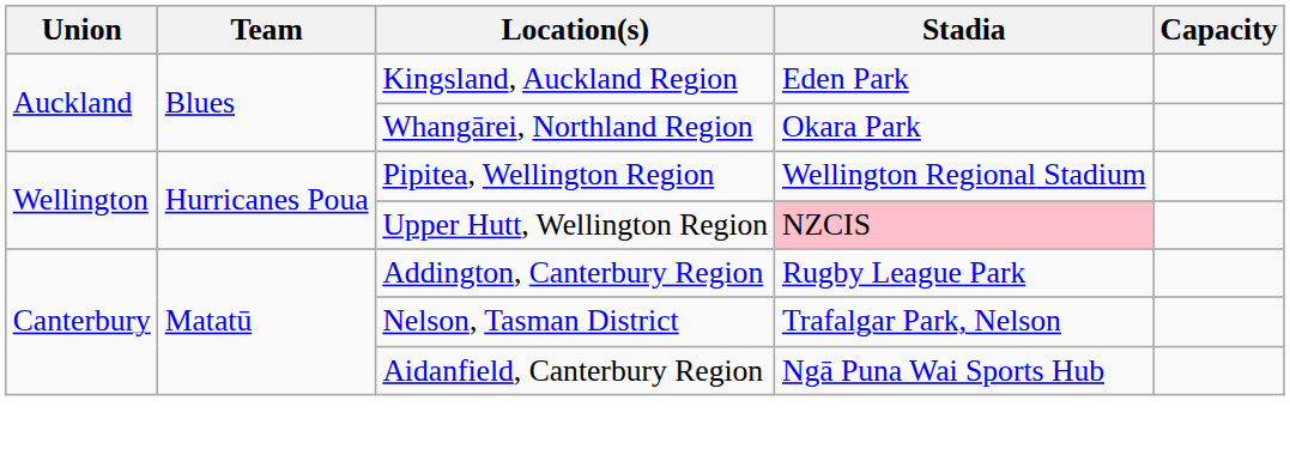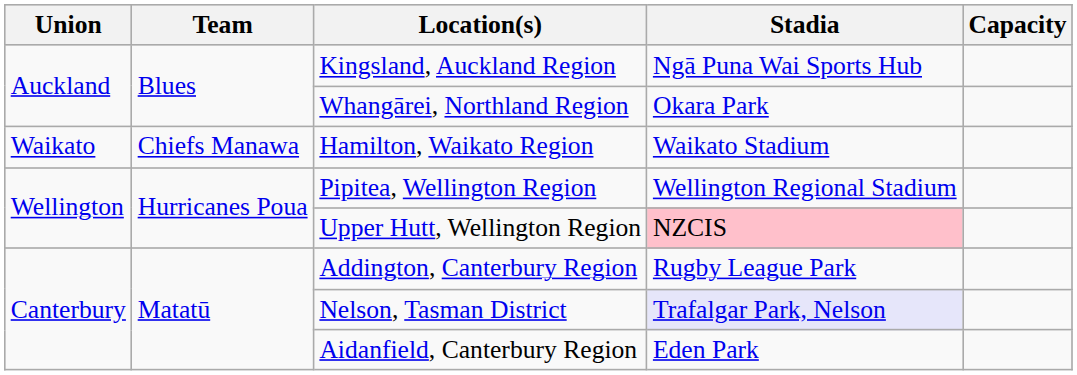 <table class="wikitable sortable">
 <tr>
 <th>Union</th>
 <th>Team</th>
 <th>Location(s)</th>
 <th>Stadia</th>
 <th>Capacity</th>
 </tr>
 <tr>
 <td rowspan=2><a href='#'>Auckland</a></td>
 <td rowspan=2><a href='#'>Blues</a></td>
 <td><a href='#'>Kingsland</a>, <a href='#'>Auckland Region</a></td>
-<td><a href='#'>Eden Park</a></td>
+<td><a href='#'>Ngā Puna Wai Sports Hub</a></td>
 <td style="text-align:center"></td>
 </tr>
 <tr>
 <td><a href='#'>Whangārei</a>, <a href='#'>Northland Region</a></td>
 <td><a href='#'>Okara Park</a></td>
+<td style="text-align:center"></td>
+</tr>
+<tr>
+<td><a href='#'>Waikato</a></td>
+<td><a href='#'>Chiefs Manawa</a></td>
+<td><a href='#'>Hamilton</a>, <a href='#'>Waikato Region</a></td>
+<td><a href='#'>Waikato Stadium</a></td>
 <td style="text-align:center"></td>
 </tr>
 <tr>
 <td rowspan=2><a href='#'>Wellington</a></td>
 <td rowspan=2><a href='#'>Hurricanes Poua</a></td>
 <td><a href='#'>Pipitea</a>, <a href='#'>Wellington Region</a></td>
 <td><a href='#'>Wellington Regional Stadium</a></td>
 <td style="text-align:center"></td>
 </tr>
 <tr>
 <td><a href='#'>Upper Hutt</a>, Wellington Region</td>
 <td style="background: pink;">NZCIS</td>
 <td></td>
 </tr>
 <tr>
 <td rowspan=3><a href='#'>Canterbury</a></td>
 <td rowspan=3><a href='#'>Matatū</a></td>
 <td><a href='#'>Addington</a>, <a href='#'>Canterbury Region</a></td>
 <td><a href='#'>Rugby League Park</a></td>
 <td style="text-align:center"></td>
 </tr>
 <tr>
 <td><a href='#'>Nelson</a>, <a href='#'>Tasman District</a></td>
-<td><a href='#'>Trafalgar Park, Nelson</a></td>
+<td style="background: lavender;"><a href='#'>Trafalgar Park, Nelson</a></td>
 <td style="text-align:center"></td>
 </tr>
 <tr>
 <td><a href='#'>Aidanfield</a>, Canterbury Region</td>
-<td><a href='#'>Ngā Puna Wai Sports Hub</a></td>
+<td><a href='#'>Eden Park</a></td>
 <td style="text-align:center"></td>
 </tr>
 </table>
